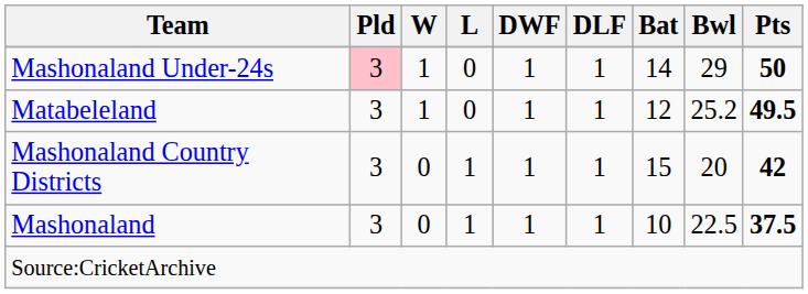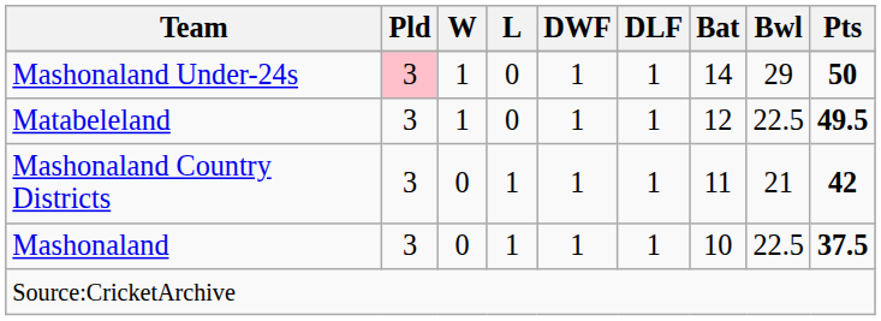 <table class="wikitable" style="text-align: center;">
 <tr>
 <th width=200>Team</th>
 <th width=20>Pld</th>
 <th width=20>W</th>
 <th width=20>L</th>
 <th width=20>DWF</th>
 <th width=20>DLF</th>
 <th width=20>Bat</th>
 <th width=20>Bwl</th>
 <th width=20>Pts</th>
 </tr>
 <tr style="background:#ccffcc;">
 </tr>
 <tr>
 <td align=left><a href='#'>Mashonaland Under-24s</a></td>
 <td style="background: pink;">3</td>
 <td>1</td>
 <td>0</td>
 <td>1</td>
 <td>1</td>
 <td>14</td>
 <td>29</td>
 <td><strong>50</strong></td>
 </tr>
 <tr>
 <td align=left><a href='#'>Matabeleland</a></td>
 <td>3</td>
 <td>1</td>
 <td>0</td>
 <td>1</td>
 <td>1</td>
 <td>12</td>
-<td>25.2</td>
+<td>22.5</td>
 <td><strong>49.5</strong></td>
 </tr>
 <tr>
 <td align=left><a href='#'>Mashonaland Country Districts</a></td>
 <td>3</td>
 <td>0</td>
 <td>1</td>
 <td>1</td>
 <td>1</td>
-<td>15</td>
-<td>20</td>
+<td>11</td>
+<td>21</td>
 <td><strong>42</strong></td>
 </tr>
 <tr>
 <td align=left><a href='#'>Mashonaland</a></td>
 <td>3</td>
 <td>0</td>
 <td>1</td>
 <td>1</td>
 <td>1</td>
 <td>10</td>
 <td>22.5</td>
 <td><strong>37.5</strong></td>
 </tr>
 <tr>
 <td align=left colspan="9"><small>Source:CricketArchive</small></td>
 </tr>
 </table>
